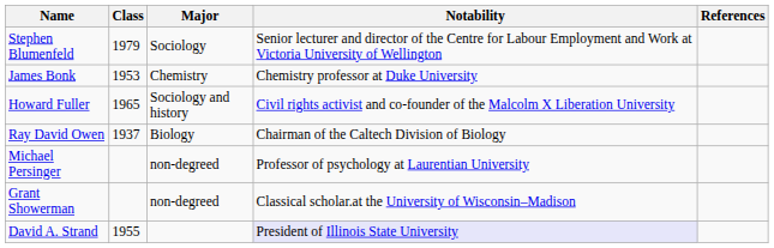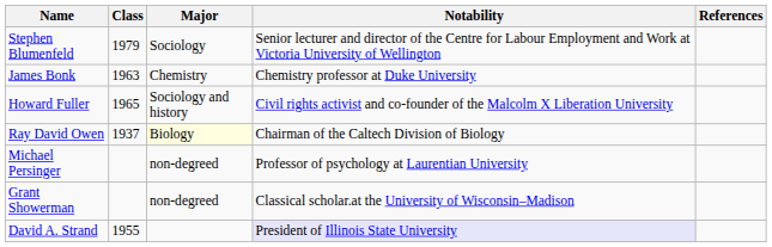 <table class="wikitable sortable" style="width:100%;">
 <tr>
 <th>Name</th>
 <th>Class</th>
 <th>Major</th>
 <th>Notability</th>
 <th>References</th>
 </tr>
 <tr>
 <td><a href='#'>Stephen Blumenfeld</a></td>
 <td>1979</td>
 <td>Sociology</td>
 <td>Senior lecturer and director of the Centre for Labour Employment and Work at <a href='#'>Victoria University of Wellington</a></td>
 <td></td>
 </tr>
 <tr>
 <td><a href='#'>James Bonk</a></td>
-<td>1953</td>
+<td>1963</td>
 <td>Chemistry</td>
 <td>Chemistry professor at <a href='#'>Duke University</a></td>
 <td></td>
 </tr>
 <tr>
 <td><a href='#'>Howard Fuller</a></td>
 <td>1965</td>
 <td>Sociology and history</td>
 <td><a href='#'>Civil rights activist</a> and co-founder of the <a href='#'>Malcolm X Liberation University</a></td>
 <td></td>
 </tr>
 <tr>
 <td><a href='#'>Ray David Owen</a></td>
 <td>1937</td>
-<td>Biology</td>
+<td style="background: lightyellow;">Biology</td>
 <td>Chairman of the Caltech Division of Biology</td>
 <td></td>
 </tr>
 <tr>
 <td><a href='#'>Michael Persinger</a></td>
 <td></td>
 <td>non-degreed</td>
 <td>Professor of psychology at <a href='#'>Laurentian University</a></td>
 <td></td>
 </tr>
 <tr>
 <td><a href='#'>Grant Showerman</a></td>
 <td></td>
 <td>non-degreed</td>
 <td>Classical scholar.at the <a href='#'>University of Wisconsin–Madison</a></td>
 <td></td>
 </tr>
 <tr>
 <td><a href='#'>David A. Strand</a></td>
 <td>1955</td>
 <td></td>
 <td style="background: lavender;">President of <a href='#'>Illinois State University</a></td>
 <td></td>
 </tr>
 </table>
